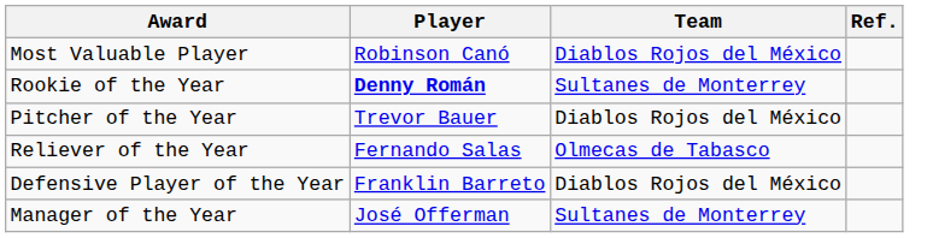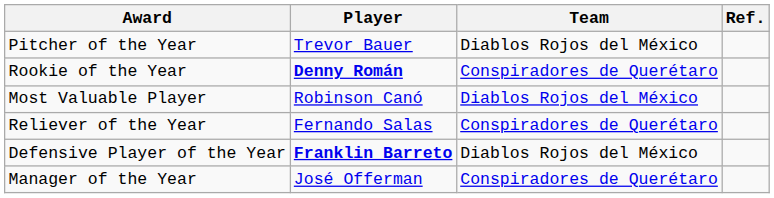 <table class="wikitable">
 <tr>
 <th>Award</th>
 <th>Player</th>
 <th>Team</th>
 <th>Ref.</th>
 </tr>
 <tr>
+<td scope="row">Pitcher of the Year</td>
+<td> <a href='#'>Trevor Bauer</a></td>
+<td>Diablos Rojos del México</td>
+<td align=center></td>
+</tr>
+<tr>
+<td scope="row">Rookie of the Year</td>
+<td><strong> <a href='#'>Denny Román</a></strong></td>
+<td><a href='#'>Conspiradores de Querétaro</a></td>
+<td align=center></td>
+</tr>
+<tr>
 <td scope="row">Most Valuable Player</td>
 <td> <a href='#'>Robinson Canó</a></td>
 <td><a href='#'>Diablos Rojos del México</a></td>
 <td align=center></td>
 </tr>
 <tr>
-<td scope="row">Rookie of the Year</td>
-<td><strong> <a href='#'>Denny Román</a></strong></td>
-<td><a href='#'>Sultanes de Monterrey</a></td>
-<td align=center></td>
-</tr>
-<tr>
-<td scope="row">Pitcher of the Year</td>
-<td> <a href='#'>Trevor Bauer</a></td>
-<td>Diablos Rojos del México</td>
-<td align=center></td>
-</tr>
-<tr>
 <td scope="row">Reliever of the Year</td>
 <td> <a href='#'>Fernando Salas</a></td>
-<td><a href='#'>Olmecas de Tabasco</a></td>
+<td><a href='#'>Conspiradores de Querétaro</a></td>
 <td align=center></td>
 </tr>
 <tr>
 <td scope="row">Defensive Player of the Year</td>
-<td> <a href='#'>Franklin Barreto</a></td>
+<td><strong> <a href='#'>Franklin Barreto</a></strong></td>
 <td>Diablos Rojos del México</td>
 <td align=center></td>
 </tr>
 <tr>
 <td scope="row">Manager of the Year</td>
 <td> <a href='#'>José Offerman</a></td>
-<td><a href='#'>Sultanes de Monterrey</a></td>
+<td><a href='#'>Conspiradores de Querétaro</a></td>
 <td align=center></td>
 </tr>
 </table>
